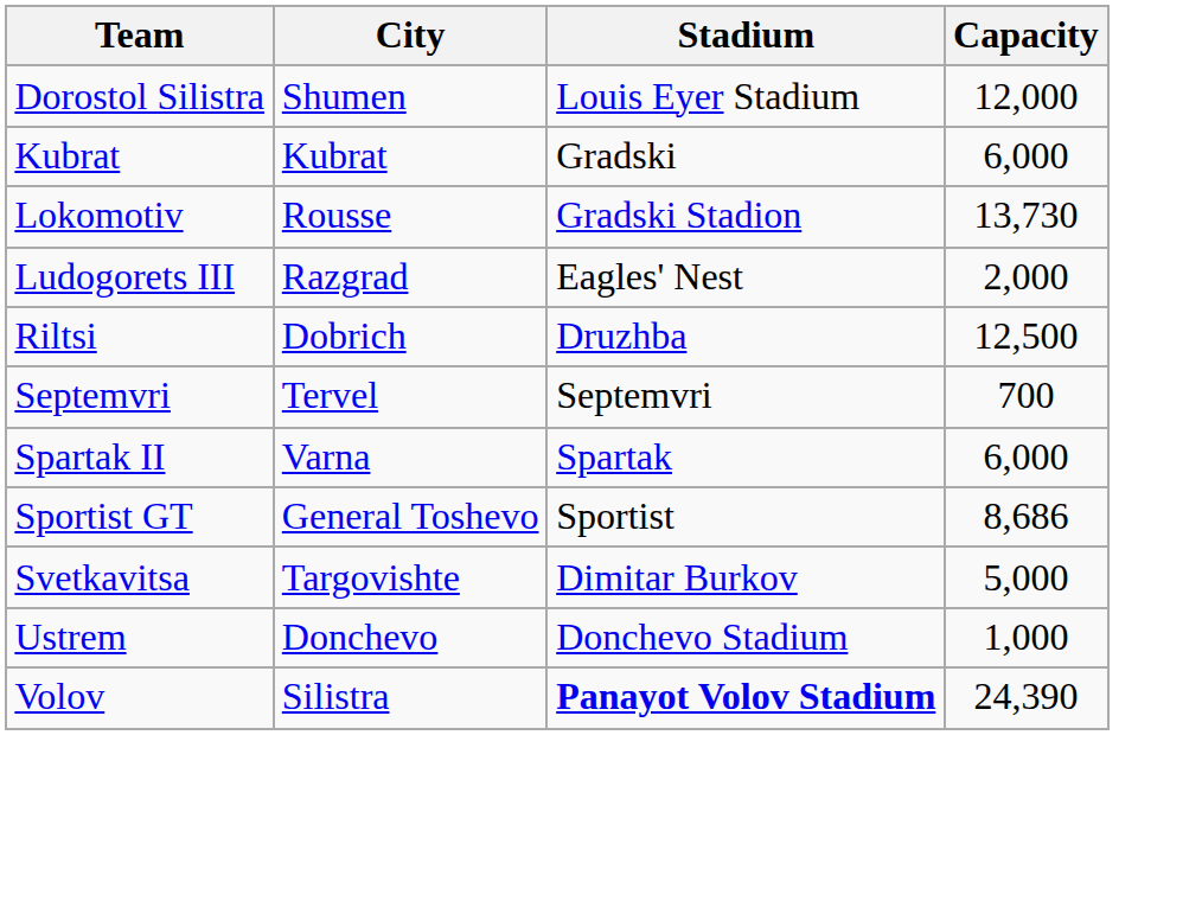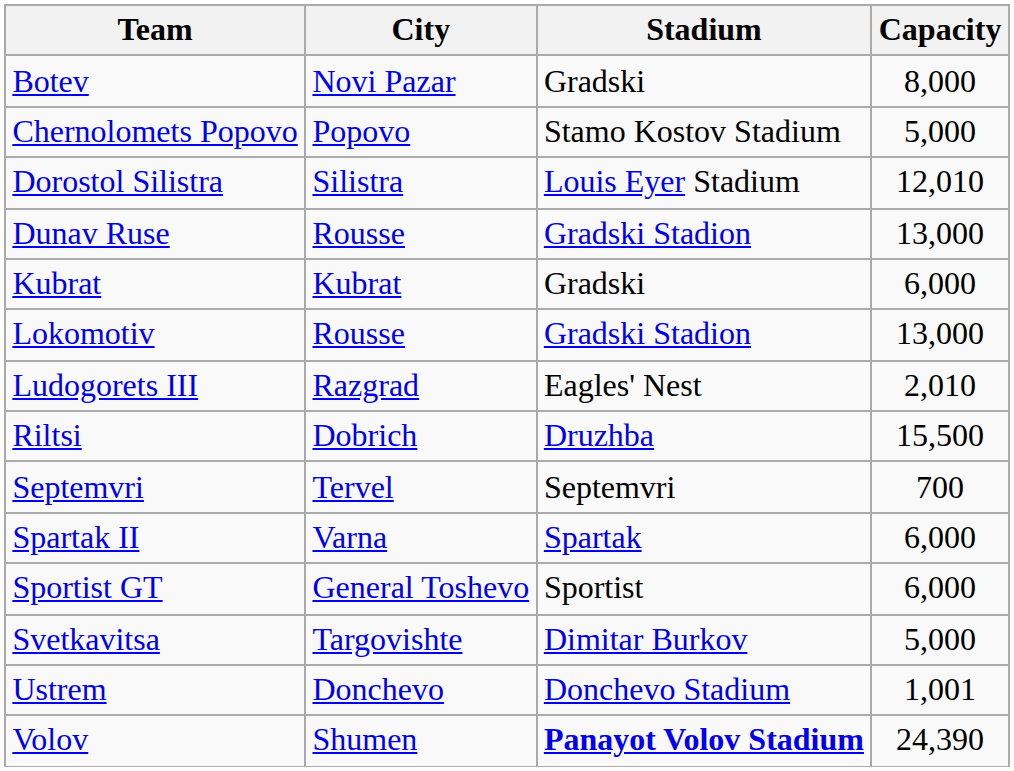 <table class="wikitable sortable">
 <tr>
 <th>Team</th>
 <th>City</th>
 <th>Stadium</th>
 <th>Capacity</th>
 </tr>
 <tr>
+<td><a href='#'>Botev</a></td>
+<td><a href='#'>Novi Pazar</a></td>
+<td>Gradski</td>
+<td align=center>8,000</td>
+</tr>
+<tr>
+<td><a href='#'>Chernolomets Popovo</a></td>
+<td><a href='#'>Popovo</a></td>
+<td>Stamo Kostov Stadium</td>
+<td align=center>5,000</td>
+</tr>
+<tr>
 <td><a href='#'>Dorostol Silistra</a></td>
-<td><a href='#'>Shumen</a></td>
+<td><a href='#'>Silistra</a></td>
 <td><a href='#'>Louis Eyer</a> Stadium</td>
-<td align=center>12,000</td>
+<td align=center>12,010</td>
+</tr>
+<tr>
+<td><a href='#'>Dunav Ruse</a></td>
+<td><a href='#'>Rousse</a></td>
+<td><a href='#'>Gradski Stadion</a></td>
+<td align=center>13,000</td>
 </tr>
 <tr>
 <td><a href='#'>Kubrat</a></td>
 <td><a href='#'>Kubrat</a></td>
 <td>Gradski</td>
 <td align="center">6,000</td>
 </tr>
 <tr>
 <td><a href='#'>Lokomotiv</a></td>
 <td><a href='#'>Rousse</a></td>
 <td><a href='#'>Gradski Stadion</a></td>
-<td align=center>13,730</td>
+<td align=center>13,000</td>
 </tr>
 <tr>
 <td><a href='#'>Ludogorets III</a></td>
 <td><a href='#'>Razgrad</a></td>
 <td>Eagles' Nest</td>
-<td align="center">2,000</td>
+<td align="center">2,010</td>
 </tr>
 <tr>
 <td><a href='#'>Riltsi</a></td>
 <td><a href='#'>Dobrich</a></td>
 <td><a href='#'>Druzhba</a></td>
-<td align=center>12,500</td>
+<td align=center>15,500</td>
 </tr>
 <tr>
 <td><a href='#'>Septemvri</a></td>
 <td><a href='#'>Tervel</a></td>
 <td>Septemvri</td>
 <td align="center">700</td>
 </tr>
 <tr>
 <td><a href='#'>Spartak II</a></td>
 <td><a href='#'>Varna</a></td>
 <td><a href='#'>Spartak</a></td>
 <td align=center>6,000</td>
 </tr>
 <tr>
 <td><a href='#'>Sportist GT</a></td>
 <td><a href='#'>General Toshevo</a></td>
 <td>Sportist</td>
-<td align=center>8,686</td>
+<td align=center>6,000</td>
 </tr>
 <tr>
 <td><a href='#'>Svetkavitsa</a></td>
 <td><a href='#'>Targovishte</a></td>
 <td><a href='#'>Dimitar Burkov</a></td>
 <td align=center>5,000</td>
 </tr>
 <tr>
 <td><a href='#'>Ustrem</a></td>
 <td><a href='#'>Donchevo</a></td>
 <td><a href='#'>Donchevo Stadium</a></td>
-<td align=center>1,000</td>
+<td align=center>1,001</td>
 </tr>
 <tr>
 <td><a href='#'>Volov</a></td>
-<td><a href='#'>Silistra</a></td>
+<td><a href='#'>Shumen</a></td>
 <td><strong><a href='#'>Panayot Volov Stadium</a></strong></td>
 <td align=center>24,390</td>
 </tr>
 </table>
